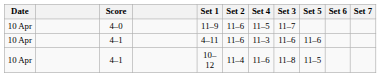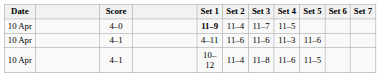 <table class="wikitable" style="text-align: center; font-size:90% ">
 <tr>
 <th width="60">Date</th>
 <th align="right" width="200"></th>
 <th width="60">Score</th>
 <th align="left" width="200"></th>
 <th width="50">Set 1</th>
 <th width="50">Set 2</th>
+<th width="50">Set 3</th>
 <th width="50">Set 4</th>
-<th width="50">Set 3</th>
 <th width="50">Set 5</th>
 <th width="50">Set 6</th>
 <th width="50">Set 7</th>
 </tr>
 <tr>
 <td>10 Apr</td>
 <td align=left><strong></strong></td>
 <td align=center>4–0</td>
 <td align=left></td>
-<td>11–9</td>
-<td>11–6</td>
+<td><strong>11–9</strong></td>
+<td>11–4</td>
+<td>11–7</td>
 <td>11–5</td>
-<td>11–7</td>
 <td></td>
 <td></td>
 <td></td>
 </tr>
 <tr>
 <td>10 Apr</td>
 <td align=left><strong></strong></td>
 <td align=center>4–1</td>
 <td align=left></td>
 <td>4–11</td>
 <td>11–6</td>
+<td>11–6</td>
 <td>11–3</td>
-<td>11–6</td>
 <td>11–6</td>
 <td></td>
 <td></td>
 </tr>
 <tr>
 <td>10 Apr</td>
 <td align=left><strong></strong></td>
 <td align=center>4–1</td>
 <td align=left></td>
 <td>10–12</td>
 <td>11–4</td>
+<td>11–8</td>
 <td>11–6</td>
-<td>11–8</td>
 <td>11–5</td>
 <td></td>
 <td></td>
 </tr>
 </table>
